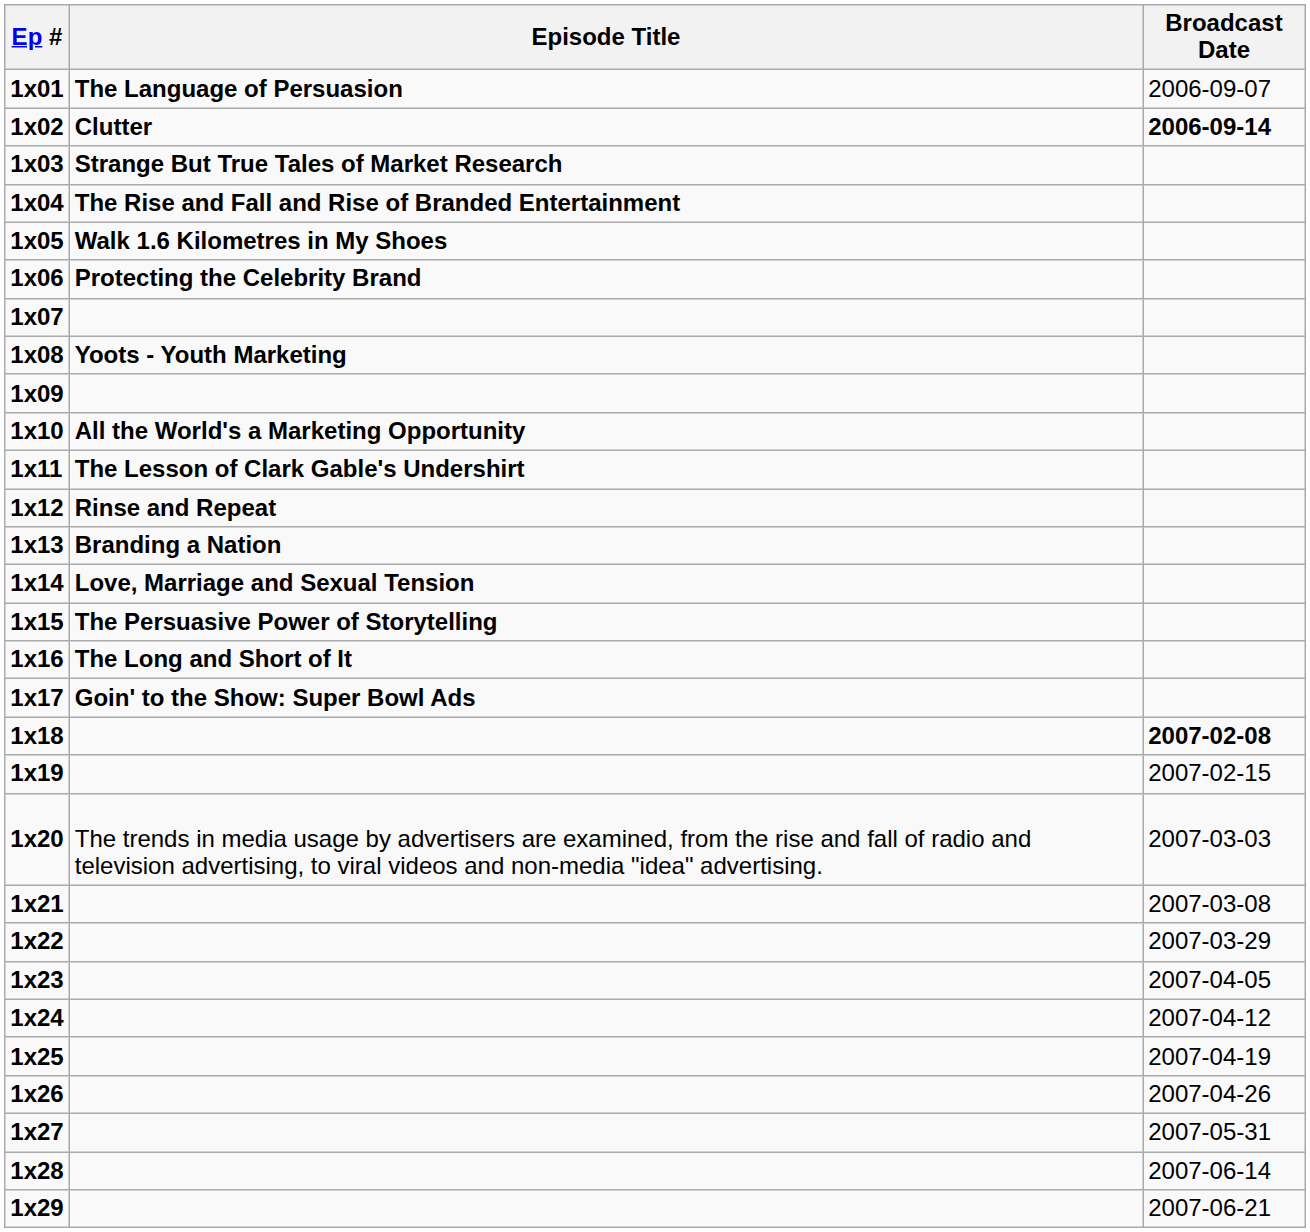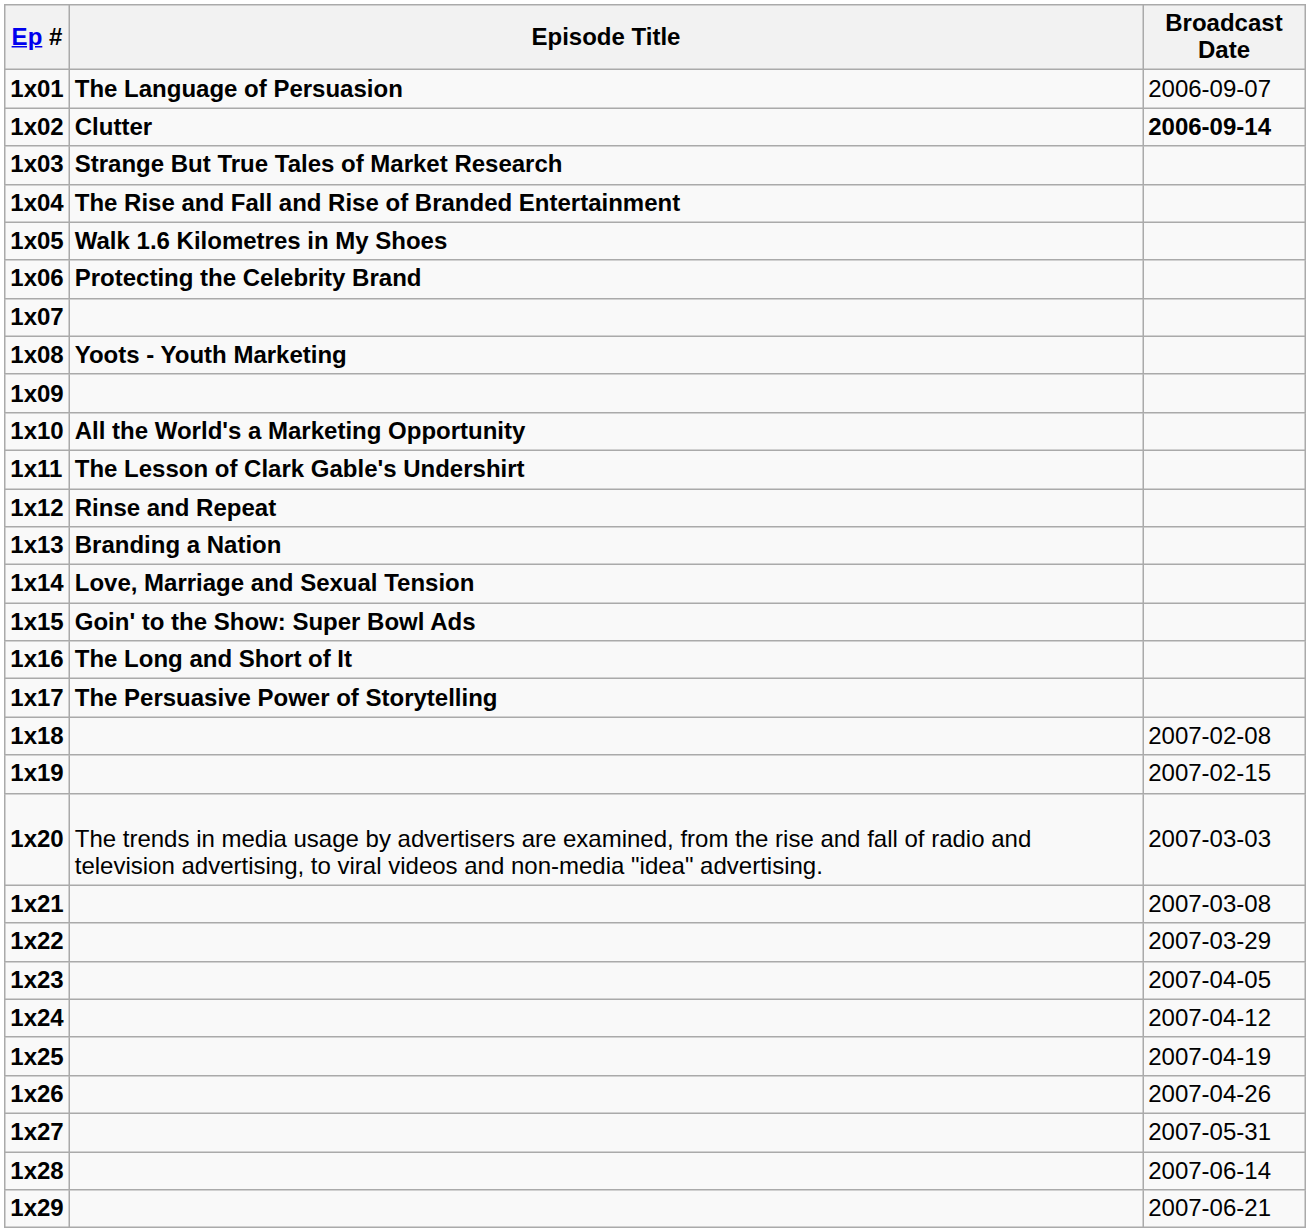 <table class="wikitable sortable">
 <tr>
 <th><a href='#'>Ep</a> #</th>
 <th>Episode Title</th>
 <th>Broadcast Date</th>
 </tr>
 <tr>
 <td style="text-align: left; top"><strong>1x01</strong></td>
 <td style="text-align: left; top"><strong>The Language of Persuasion</strong></td>
 <td style="text-align: left; top">2006-09-07</td>
 </tr>
 <tr>
 <td style="text-align: left; top"><strong>1x02</strong></td>
 <td style="text-align: left; top"><strong>Clutter</strong></td>
 <td style="text-align: left; top"><strong>2006-09-14</strong></td>
 </tr>
 <tr>
 <td style="text-align: left; top"><strong>1x03</strong></td>
 <td style="text-align: left; top"><strong>Strange But True Tales of Market Research</strong></td>
 <td style="text-align: left; top"></td>
 </tr>
 <tr>
 <td style="text-align: left; top"><strong>1x04</strong></td>
 <td style="text-align: left; top"><strong>The Rise and Fall and Rise of Branded Entertainment</strong></td>
 <td style="text-align: left; top"></td>
 </tr>
 <tr>
 <td style="text-align: left; top"><strong>1x05</strong></td>
 <td style="text-align: left; top"><strong>Walk 1.6 Kilometres in My Shoes</strong></td>
 <td style="text-align: left; top"></td>
 </tr>
 <tr>
 <td style="text-align: left; top"><strong>1x06</strong></td>
 <td style="text-align: left; top"><strong>Protecting the Celebrity Brand</strong></td>
 <td style="text-align: left; top"></td>
 </tr>
 <tr>
 <td style="text-align: left; top"><strong>1x07</strong></td>
 <td style="text-align: left; top"><strong></strong></td>
 <td style="text-align: left; top"></td>
 </tr>
 <tr>
 <td style="text-align: left; top"><strong>1x08</strong></td>
 <td style="text-align: left; top"><strong>Yoots - Youth Marketing</strong></td>
 <td style="text-align: left; top"></td>
 </tr>
 <tr>
 <td style="text-align: left; top"><strong>1x09</strong></td>
 <td style="text-align: left; top"><strong></strong></td>
 <td style="text-align: left; top"></td>
 </tr>
 <tr>
 <td style="text-align: left; top"><strong>1x10</strong></td>
 <td style="text-align: left; top"><strong>All the World's a Marketing Opportunity</strong></td>
 <td style="text-align: left; top"></td>
 </tr>
 <tr>
 <td style="text-align: left; top"><strong>1x11</strong></td>
 <td style="text-align: left; top"><strong>The Lesson of Clark Gable's Undershirt</strong></td>
 <td style="text-align: left; top"></td>
 </tr>
 <tr>
 <td style="text-align: left; top"><strong>1x12</strong></td>
 <td style="text-align: left; top"><strong>Rinse and Repeat</strong></td>
 <td style="text-align: left; top"></td>
 </tr>
 <tr>
 <td style="text-align: left; top"><strong>1x13</strong></td>
 <td style="text-align: left; top"><strong>Branding a Nation</strong></td>
 <td style="text-align: left; top"></td>
 </tr>
 <tr>
 <td style="text-align: left; top"><strong>1x14</strong></td>
 <td style="text-align: left; top"><strong>Love, Marriage and Sexual Tension</strong></td>
 <td style="text-align: left; top"></td>
 </tr>
 <tr>
 <td style="text-align: left; top"><strong>1x15</strong></td>
-<td style="text-align: left; top"><strong>The Persuasive Power of Storytelling</strong></td>
+<td style="text-align: left; top"><strong>Goin' to the Show: Super Bowl Ads</strong></td>
 <td style="text-align: left; top"></td>
 </tr>
 <tr>
 <td style="text-align: left; top"><strong>1x16</strong></td>
 <td style="text-align: left; top"><strong>The Long and Short of It</strong></td>
 <td style="text-align: left; top"></td>
 </tr>
 <tr>
 <td style="text-align: left; top"><strong>1x17</strong></td>
-<td style="text-align: left; top"><strong>Goin' to the Show: Super Bowl Ads</strong></td>
+<td style="text-align: left; top"><strong>The Persuasive Power of Storytelling</strong></td>
 <td style="text-align: left; top"></td>
 </tr>
 <tr>
 <td style="text-align: left; top"><strong>1x18</strong></td>
 <td style="text-align: left; top"><strong></strong></td>
-<td style="text-align: left; top"><strong>2007-02-08</strong></td>
+<td style="text-align: left; top">2007-02-08</td>
 </tr>
 <tr>
 <td style="text-align: left; top"><strong>1x19</strong></td>
 <td style="text-align: left; top"><strong></strong></td>
 <td style="text-align: left; top">2007-02-15</td>
 </tr>
 <tr>
 <td style="text-align: left; top"><strong>1x20</strong></td>
 <td style="text-align: left; top"><strong></strong><br>The trends in media usage by advertisers are examined, from the rise and fall of radio and television advertising, to viral videos and non-media "idea" advertising.</td>
 <td style="text-align: left; top">2007-03-03</td>
 </tr>
 <tr>
 <td style="text-align: left; top"><strong>1x21</strong></td>
 <td style="text-align: left; top"><strong></strong></td>
 <td style="text-align: left; top">2007-03-08</td>
 </tr>
 <tr>
 <td style="text-align: left; top"><strong>1x22</strong></td>
 <td style="text-align: left; top"><strong></strong></td>
 <td style="text-align: left; top">2007-03-29</td>
 </tr>
 <tr>
 <td style="text-align: left; top"><strong>1x23</strong></td>
 <td style="text-align: left; top"><strong></strong></td>
 <td style="text-align: left; top">2007-04-05</td>
 </tr>
 <tr>
 <td style="text-align: left; top"><strong>1x24</strong></td>
 <td style="text-align: left; top"><strong></strong></td>
 <td style="text-align: left; top">2007-04-12</td>
 </tr>
 <tr>
 <td style="text-align: left; top"><strong>1x25</strong></td>
 <td style="text-align: left; top"><strong></strong></td>
 <td style="text-align: left; top">2007-04-19</td>
 </tr>
 <tr>
 <td style="text-align: left; top"><strong>1x26</strong></td>
 <td style="text-align: left; top"><strong></strong></td>
 <td style="text-align: left; top">2007-04-26</td>
 </tr>
 <tr>
 <td style="text-align: left; top"><strong>1x27</strong></td>
 <td style="text-align: left; top"><strong></strong></td>
 <td style="text-align: left; top">2007-05-31</td>
 </tr>
 <tr>
 <td style="text-align: left; top"><strong>1x28</strong></td>
 <td style="text-align: left; top"><strong></strong></td>
 <td style="text-align: left; top">2007-06-14</td>
 </tr>
 <tr>
 <td style="text-align: left; top"><strong>1x29</strong></td>
 <td style="text-align: left; top"><strong></strong></td>
 <td style="text-align: left; top">2007-06-21</td>
 </tr>
 </table>
